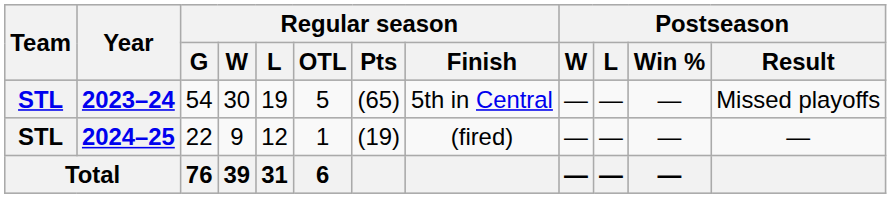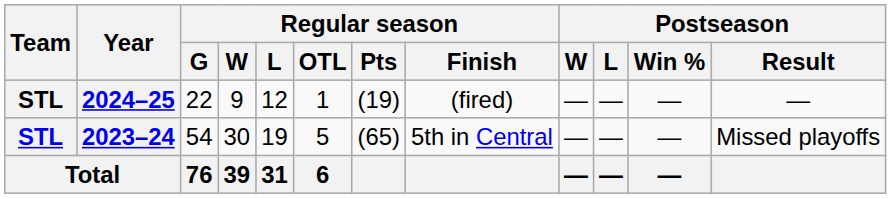 <table class="wikitable" style="font-size:95%; text-align:center;">
 <tr>
 <th rowspan="2">Team</th>
 <th rowspan="2">Year</th>
 <th colspan="6">Regular season</th>
 <th colspan="4">Postseason</th>
 </tr>
 <tr>
 <th>G</th>
 <th>W</th>
 <th>L</th>
 <th>OTL</th>
 <th>Pts</th>
 <th>Finish</th>
 <th>W</th>
 <th>L</th>
 <th>Win %</th>
 <th>Result</th>
 </tr>
 <tr>
+<th>STL</th>
+<th><a href='#'>2024–25</a></th>
+<td>22</td>
+<td>9</td>
+<td>12</td>
+<td>1</td>
+<td>(19)</td>
+<td>(fired)</td>
+<td>—</td>
+<td>—</td>
+<td>—</td>
+<td>—</td>
+</tr>
+<tr>
 <th><a href='#'>STL</a></th>
 <th><a href='#'>2023–24</a></th>
 <td>54</td>
 <td>30</td>
 <td>19</td>
 <td>5</td>
 <td>(65)</td>
 <td>5th in <a href='#'>Central</a></td>
 <td>—</td>
 <td>—</td>
 <td>—</td>
 <td>Missed playoffs</td>
-</tr>
-<tr>
-<th>STL</th>
-<th><a href='#'>2024–25</a></th>
-<td>22</td>
-<td>9</td>
-<td>12</td>
-<td>1</td>
-<td>(19)</td>
-<td>(fired)</td>
-<td>—</td>
-<td>—</td>
-<td>—</td>
-<td>—</td>
 </tr>
 <tr>
 <th colspan="2">Total</th>
 <th>76</th>
 <th>39</th>
 <th>31</th>
 <th>6</th>
 <th> </th>
 <th> </th>
 <th>—</th>
 <th>—</th>
 <th>—</th>
 <th> </th>
 </tr>
 </table>
